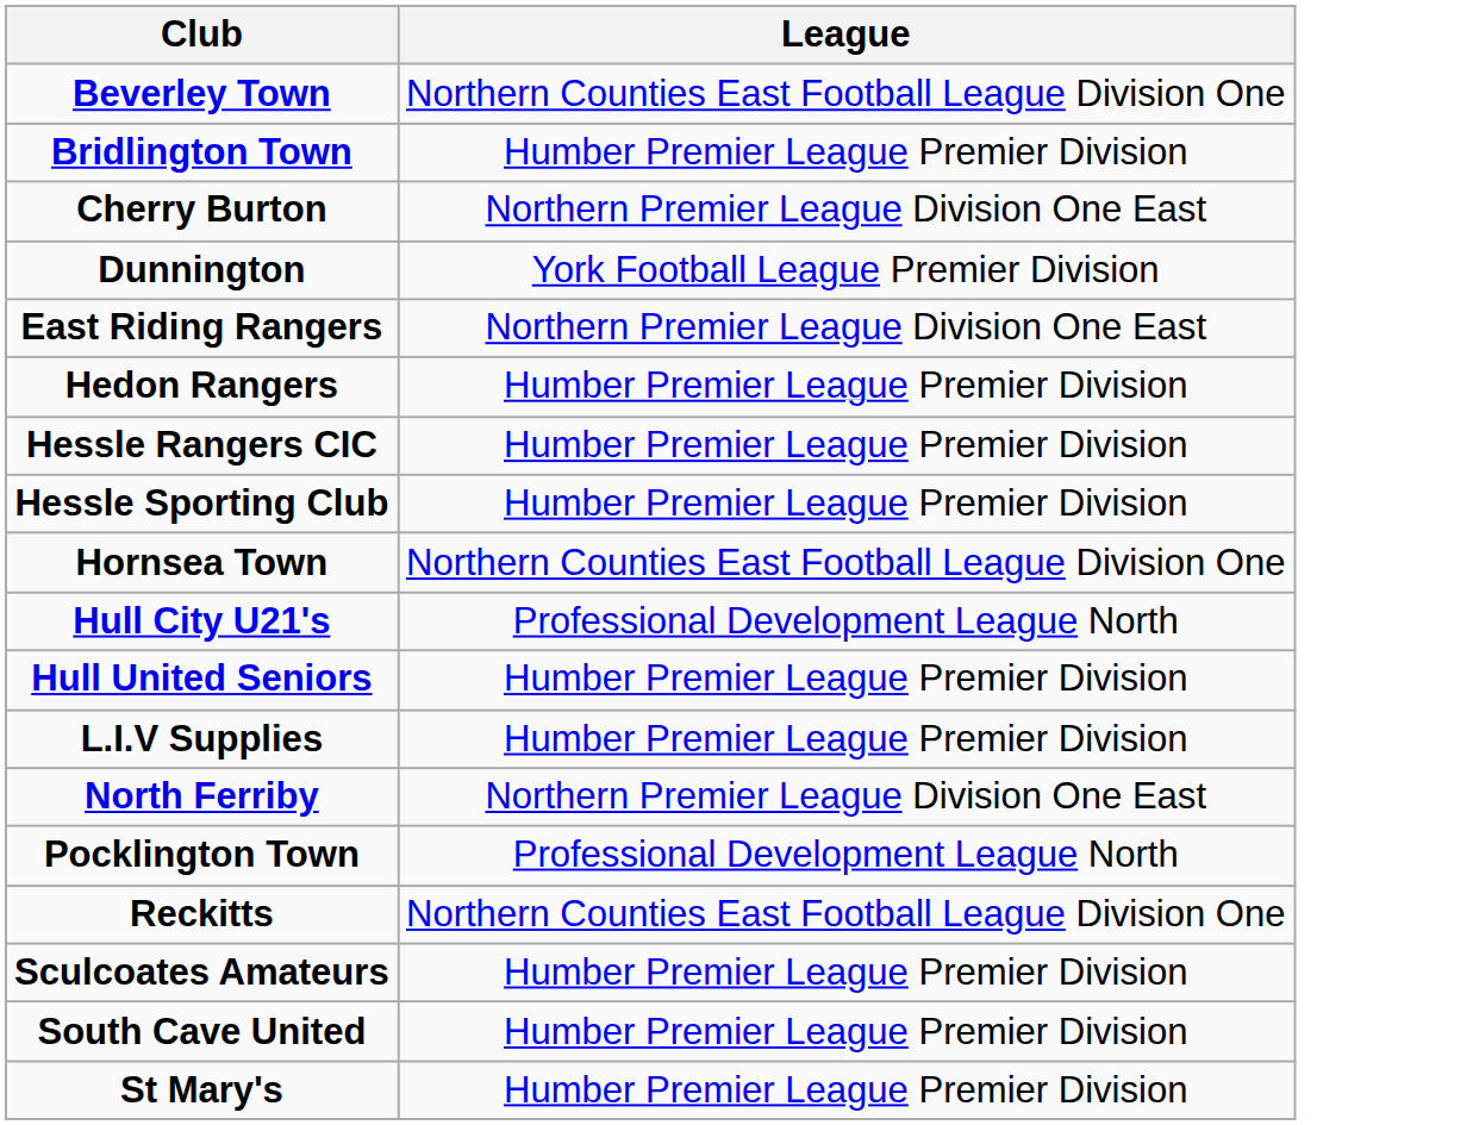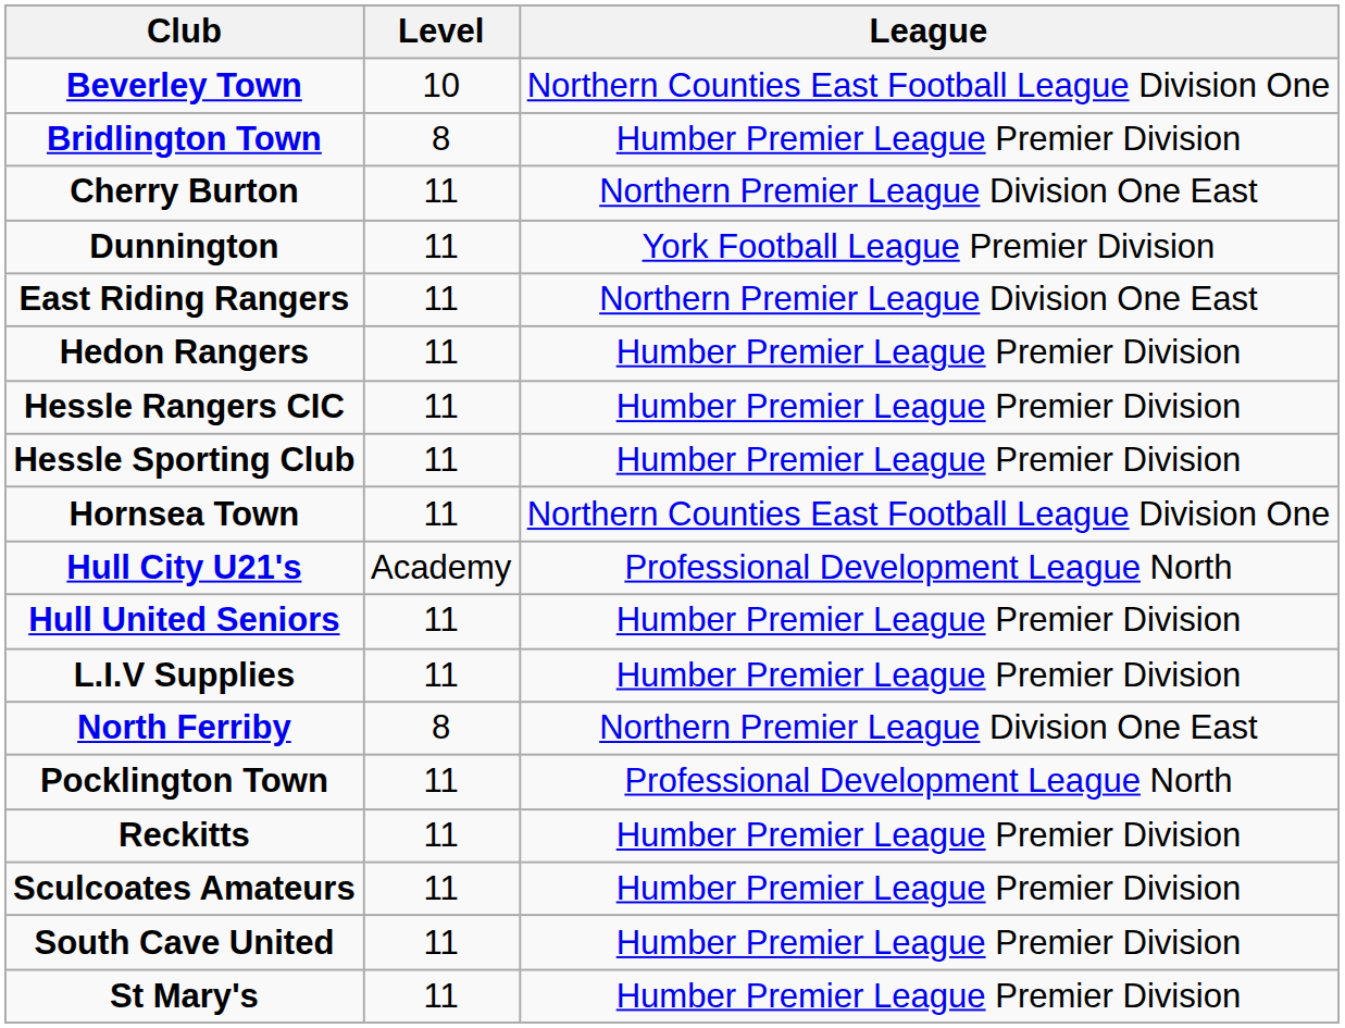 <table class="wikitable sortable" border="1" style="text-align:center;">
 <tr>
 <th>Club</th>
+<th>Level</th>
 <th>League</th>
 </tr>
 <tr>
 <td><strong><a href='#'>Beverley Town</a></strong></td>
+<td>10</td>
 <td><a href='#'>Northern Counties East Football League</a> Division One</td>
 </tr>
 <tr>
 <td><strong><a href='#'>Bridlington Town</a></strong></td>
+<td>8</td>
 <td><a href='#'>Humber Premier League</a> Premier Division</td>
 </tr>
 <tr>
 <td><strong>Cherry Burton</strong></td>
+<td>11</td>
 <td><a href='#'>Northern Premier League</a> Division One East</td>
 </tr>
 <tr>
 <td><strong>Dunnington</strong></td>
+<td>11</td>
 <td><a href='#'>York Football League</a> Premier Division</td>
 </tr>
 <tr>
 <td><strong>East Riding Rangers</strong></td>
+<td>11</td>
 <td><a href='#'>Northern Premier League</a> Division One East</td>
 </tr>
 <tr>
 <td><strong>Hedon Rangers</strong></td>
+<td>11</td>
 <td><a href='#'>Humber Premier League</a> Premier Division</td>
 </tr>
 <tr>
 <td><strong>Hessle Rangers CIC</strong></td>
+<td>11</td>
 <td><a href='#'>Humber Premier League</a> Premier Division</td>
 </tr>
 <tr>
 <td><strong>Hessle Sporting Club</strong></td>
+<td>11</td>
 <td><a href='#'>Humber Premier League</a> Premier Division</td>
 </tr>
 <tr>
 <td><strong>Hornsea Town</strong></td>
+<td>11</td>
 <td><a href='#'>Northern Counties East Football League</a> Division One</td>
 </tr>
 <tr>
 <td><strong><a href='#'>Hull City U21's</a></strong></td>
+<td>Academy</td>
 <td><a href='#'>Professional Development League</a> North</td>
 </tr>
 <tr>
 <td><strong><a href='#'>Hull United Seniors</a></strong></td>
+<td>11</td>
 <td><a href='#'>Humber Premier League</a> Premier Division</td>
 </tr>
 <tr>
 <td><strong>L.I.V Supplies</strong></td>
+<td>11</td>
 <td><a href='#'>Humber Premier League</a> Premier Division</td>
 </tr>
 <tr>
 <td><strong><a href='#'>North Ferriby</a></strong></td>
+<td>8</td>
 <td><a href='#'>Northern Premier League</a> Division One East</td>
 </tr>
 <tr>
 <td><strong>Pocklington Town</strong></td>
+<td>11</td>
 <td><a href='#'>Professional Development League</a> North</td>
 </tr>
 <tr>
 <td><strong>Reckitts</strong></td>
-<td><a href='#'>Northern Counties East Football League</a> Division One</td>
+<td>11</td>
+<td><a href='#'>Humber Premier League</a> Premier Division</td>
 </tr>
 <tr>
 <td><strong>Sculcoates Amateurs</strong></td>
+<td>11</td>
 <td><a href='#'>Humber Premier League</a> Premier Division</td>
 </tr>
 <tr>
 <td><strong>South Cave United</strong></td>
+<td>11</td>
 <td><a href='#'>Humber Premier League</a> Premier Division</td>
 </tr>
 <tr>
 <td><strong>St Mary's</strong></td>
+<td>11</td>
 <td><a href='#'>Humber Premier League</a> Premier Division</td>
 </tr>
 </table>
